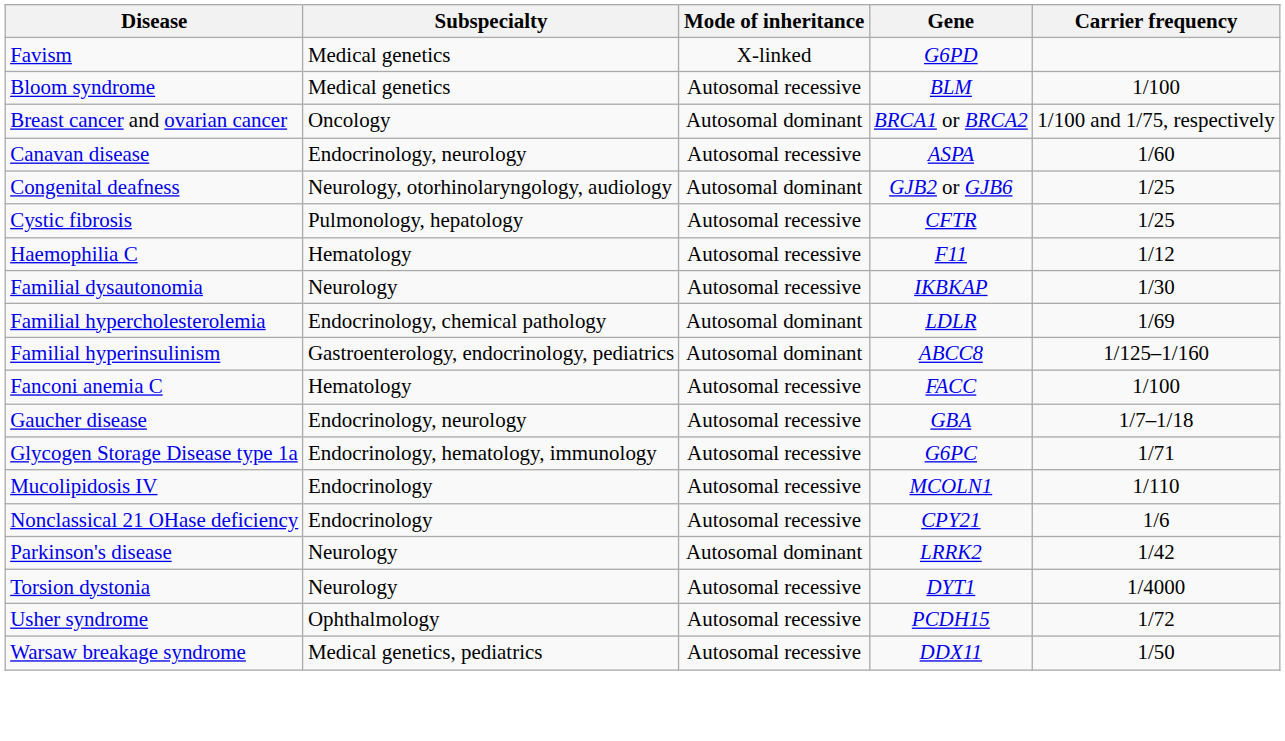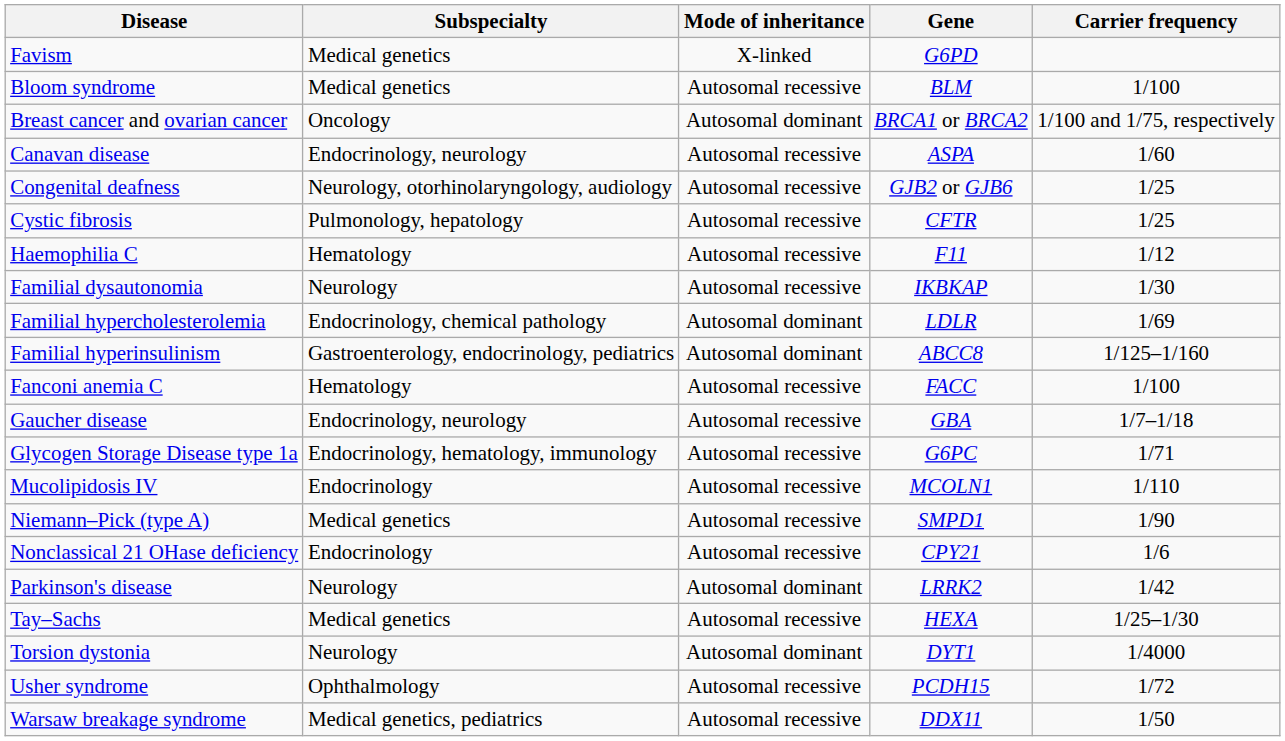 <table class="wikitable sortable" style="margin-left: auto; margin-right: auto;">
 <tr>
 <th>Disease</th>
 <th>Subspecialty</th>
 <th>Mode of inheritance</th>
 <th>Gene</th>
 <th>Carrier frequency</th>
 </tr>
 <tr>
 <td><a href='#'>Favism</a></td>
 <td align="left">Medical genetics</td>
 <td align="center">X-linked</td>
 <td align="center"><em><a href='#'>G6PD</a></em></td>
 <td align="center"></td>
 </tr>
 <tr>
 <td><a href='#'>Bloom syndrome</a></td>
 <td align="left">Medical genetics</td>
 <td align="center">Autosomal recessive</td>
 <td align="center"><a href='#'><em>BLM</em></a></td>
 <td align="center">1/100</td>
 </tr>
 <tr>
 <td><a href='#'>Breast cancer</a> and <a href='#'>ovarian cancer</a></td>
 <td align="left">Oncology</td>
 <td align="center">Autosomal dominant</td>
 <td align="center"><em><a href='#'>BRCA1</a></em> or <em><a href='#'>BRCA2</a></em></td>
 <td align="center">1/100 and 1/75, respectively</td>
 </tr>
 <tr>
 <td><a href='#'>Canavan disease</a></td>
 <td align="left">Endocrinology, neurology</td>
 <td align="center">Autosomal recessive</td>
 <td align="center"><a href='#'><em>ASPA</em></a></td>
 <td align="center">1/60</td>
 </tr>
 <tr>
 <td><a href='#'>Congenital deafness</a></td>
 <td align="left">Neurology, otorhinolaryngology, audiology</td>
-<td align="center">Autosomal dominant</td>
+<td align="center">Autosomal recessive</td>
 <td align="center"><em><a href='#'>GJB2</a></em> or <em><a href='#'>GJB6</a></em></td>
 <td align="center">1/25</td>
 </tr>
 <tr>
 <td><a href='#'>Cystic fibrosis</a></td>
 <td align="left">Pulmonology, hepatology</td>
 <td align="center">Autosomal recessive</td>
 <td align="center"><a href='#'><em>CFTR</em></a></td>
 <td align="center">1/25</td>
 </tr>
 <tr>
 <td><a href='#'>Haemophilia C</a></td>
 <td align="left">Hematology</td>
 <td align="center">Autosomal recessive</td>
 <td align="center"><a href='#'><em>F11</em></a></td>
 <td align="center">1/12</td>
 </tr>
 <tr>
 <td><a href='#'>Familial dysautonomia</a></td>
 <td align="left">Neurology</td>
 <td align="center">Autosomal recessive</td>
 <td align="center"><em><a href='#'>IKBKAP</a></em></td>
 <td align="center">1/30</td>
 </tr>
 <tr>
 <td><a href='#'>Familial hypercholesterolemia</a></td>
 <td align="left">Endocrinology, chemical pathology</td>
 <td align="center">Autosomal dominant</td>
 <td align="center"><em><a href='#'>LDLR</a></em></td>
 <td align="center">1/69</td>
 </tr>
 <tr>
 <td><a href='#'>Familial hyperinsulinism</a></td>
 <td align="left">Gastroenterology, endocrinology, pediatrics</td>
 <td align="center">Autosomal dominant</td>
 <td align="center"><em><a href='#'>ABCC8</a></em></td>
 <td align="center">1/125–1/160</td>
 </tr>
 <tr>
 <td><a href='#'>Fanconi anemia C</a></td>
 <td align="left">Hematology</td>
 <td align="center">Autosomal recessive</td>
 <td align="center"><em><a href='#'>FACC</a></em></td>
 <td align="center">1/100</td>
 </tr>
 <tr walker wahburg syndrome>
 <td><a href='#'>Gaucher disease</a></td>
 <td align="left">Endocrinology, neurology</td>
 <td align="center">Autosomal recessive</td>
 <td align="center"><a href='#'><em>GBA</em></a></td>
 <td align="center">1/7–1/18</td>
 </tr>
 <tr>
 <td><a href='#'>Glycogen Storage Disease type 1a</a></td>
 <td align="left">Endocrinology, hematology, immunology</td>
 <td align="center">Autosomal recessive</td>
 <td align="center"><em><a href='#'>G6PC</a></em></td>
 <td align="center">1/71</td>
 </tr>
 <tr>
 <td><a href='#'>Mucolipidosis IV</a></td>
 <td align="left">Endocrinology</td>
 <td align="center">Autosomal recessive</td>
 <td align="center"><em><a href='#'>MCOLN1</a></em></td>
 <td align="center">1/110</td>
 </tr>
 <tr>
+<td><a href='#'>Niemann–Pick (type A)</a></td>
+<td align="left">Medical genetics</td>
+<td align="center">Autosomal recessive</td>
+<td align="center"><em><a href='#'>SMPD1</a></em></td>
+<td align="center">1/90</td>
+</tr>
+<tr>
 <td><a href='#'>Nonclassical 21 OHase deficiency</a></td>
 <td align="left">Endocrinology</td>
 <td align="center">Autosomal recessive</td>
 <td align="center"><em><a href='#'>CPY21</a></em></td>
 <td align="center">1/6</td>
 </tr>
 <tr>
 <td><a href='#'>Parkinson's disease</a></td>
 <td align="left">Neurology</td>
 <td align="center">Autosomal dominant</td>
 <td align="center"><em><a href='#'>LRRK2</a></em></td>
 <td align="center">1/42</td>
 </tr>
 <tr>
+<td><a href='#'>Tay–Sachs</a></td>
+<td align="left">Medical genetics</td>
+<td align="center">Autosomal recessive</td>
+<td align="center"><em><a href='#'>HEXA</a></em></td>
+<td align="center">1/25–1/30</td>
+</tr>
+<tr>
 <td><a href='#'>Torsion dystonia</a></td>
 <td align="left">Neurology</td>
-<td align="center">Autosomal recessive</td>
+<td align="center">Autosomal dominant</td>
 <td align="center"><em><a href='#'>DYT1</a></em></td>
 <td align="center">1/4000</td>
 </tr>
 <tr>
 <td><a href='#'>Usher syndrome</a></td>
 <td align="left">Ophthalmology</td>
 <td align="center">Autosomal recessive</td>
 <td align="center"><em><a href='#'>PCDH15</a></em></td>
 <td align="center">1/72</td>
 </tr>
 <tr>
 <td><a href='#'>Warsaw breakage syndrome</a></td>
 <td align="left">Medical genetics, pediatrics</td>
 <td align="center">Autosomal recessive</td>
 <td align="center"><em><a href='#'>DDX11</a></em></td>
 <td align="center">1/50</td>
 </tr>
 </table>
